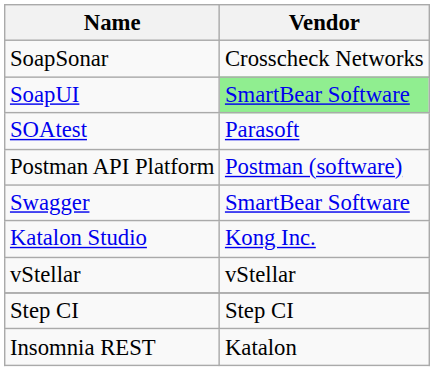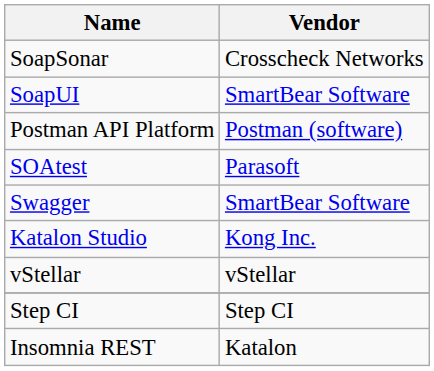 <table class="wikitable">
 <tr>
 <th>Name</th>
 <th>Vendor</th>
 </tr>
 <tr>
 <td>SoapSonar</td>
 <td>Crosscheck Networks</td>
 </tr>
 <tr>
 <td><a href='#'>SoapUI</a></td>
-<td style="background: lightgreen;"><a href='#'>SmartBear Software</a></td>
+<td><a href='#'>SmartBear Software</a></td>
+</tr>
+<tr>
+<td>Postman API Platform</td>
+<td><a href='#'>Postman (software)</a></td>
 </tr>
 <tr>
 <td><a href='#'>SOAtest</a></td>
 <td><a href='#'>Parasoft</a></td>
-</tr>
-<tr>
-<td>Postman API Platform</td>
-<td><a href='#'>Postman (software)</a></td>
 </tr>
 <tr>
 <td><a href='#'>Swagger</a></td>
 <td><a href='#'>SmartBear Software</a></td>
 </tr>
 <tr>
 <td><a href='#'>Katalon Studio</a></td>
 <td><a href='#'>Kong Inc.</a></td>
 </tr>
 <tr>
 <td>vStellar</td>
 <td>vStellar</td>
 </tr>
 <tr>
 </tr>
 <tr>
 <td>Step CI</td>
 <td>Step CI</td>
 </tr>
 <tr>
 <td>Insomnia REST</td>
 <td>Katalon</td>
 </tr>
 </table>
